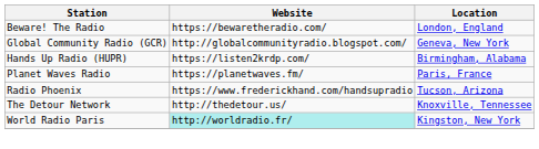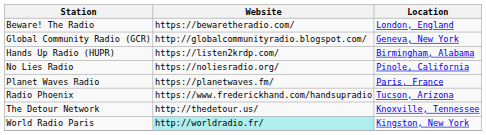 <table class="wikitable">
 <tr bgcolor=#EEEEEE>
 <th>Station</th>
 <th>Website</th>
 <th>Location</th>
 </tr>
 <tr>
 <td>Beware! The Radio</td>
 <td>https://bewaretheradio.com/</td>
 <td><a href='#'>London, England</a></td>
 </tr>
 <tr>
 <td>Global Community Radio (GCR)</td>
 <td>http://globalcommunityradio.blogspot.com/</td>
 <td><a href='#'>Geneva, New York</a></td>
 </tr>
 <tr>
 <td>Hands Up Radio (HUPR)</td>
 <td>https://listen2krdp.com/</td>
 <td><a href='#'>Birmingham, Alabama</a></td>
+</tr>
+<tr>
+<td>No Lies Radio</td>
+<td>https://noliesradio.org/</td>
+<td><a href='#'>Pinole, California</a></td>
 </tr>
 <tr>
 <td>Planet Waves Radio</td>
 <td>https://planetwaves.fm/</td>
 <td><a href='#'>Paris, France</a></td>
 </tr>
 <tr>
 <td>Radio Phoenix</td>
 <td>https://www.frederickhand.com/handsupradio</td>
 <td><a href='#'>Tucson, Arizona</a></td>
 </tr>
 <tr>
 <td>The Detour Network</td>
 <td>http://thedetour.us/</td>
 <td><a href='#'>Knoxville, Tennessee</a></td>
 </tr>
 <tr>
 <td>World Radio Paris</td>
 <td style="background: paleturquoise;">http://worldradio.fr/</td>
 <td><a href='#'>Kingston, New York</a></td>
 </tr>
 <tr>
 </tr>
 </table>
